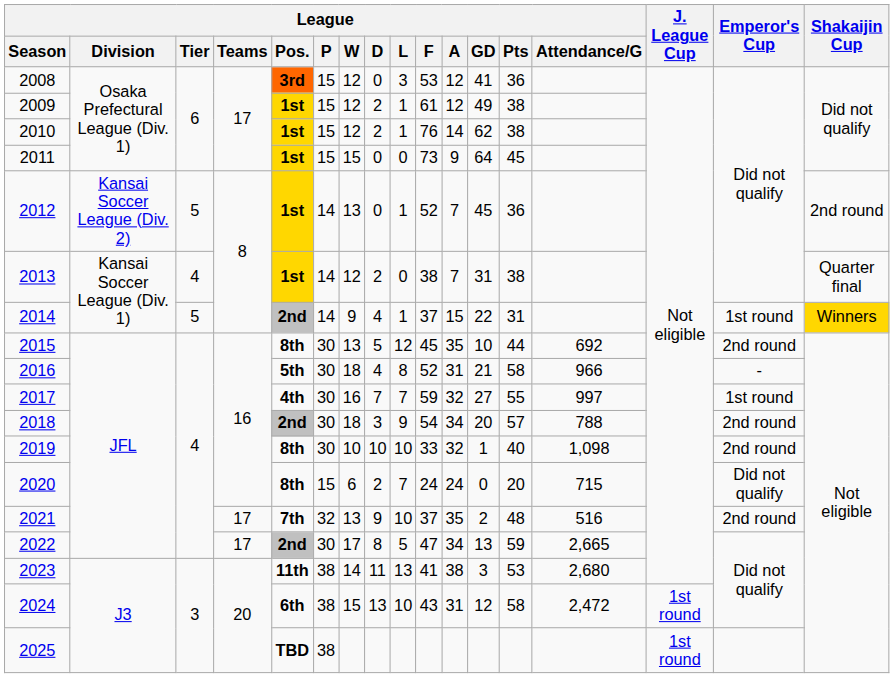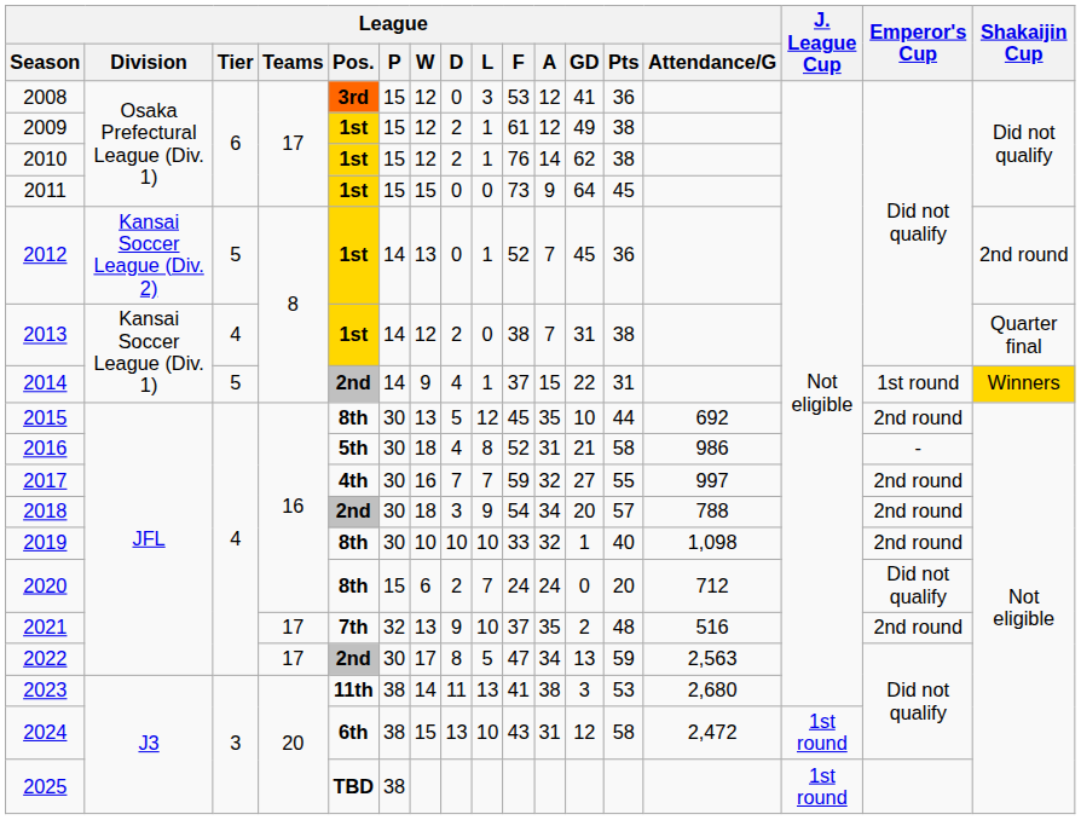 <table class="wikitable" style="text-align:center">
 <tr>
 <th colspan="14">League</th>
 <th rowspan="2"><a href='#'>J. League<br>Cup</a></th>
 <th rowspan="2"><a href='#'>Emperor's<br>Cup</a></th>
 <th rowspan=2><a href='#'>Shakaijin Cup</a></th>
 </tr>
 <tr>
 <th>Season</th>
 <th>Division</th>
 <th>Tier</th>
 <th>Teams</th>
 <th>Pos.</th>
 <th>P</th>
 <th>W</th>
 <th>D</th>
 <th>L</th>
 <th>F</th>
 <th>A</th>
 <th>GD</th>
 <th>Pts</th>
 <th>Attendance/G</th>
 </tr>
 <tr>
 <td>2008</td>
 <td rowspan="4">Osaka Prefectural<br>League (Div. 1)</td>
 <td rowspan="4">6</td>
 <td rowspan=4>17</td>
 <td bgcolor="ff6600"><strong>3rd</strong></td>
 <td>15</td>
 <td>12</td>
 <td>0</td>
 <td>3</td>
 <td>53</td>
 <td>12</td>
 <td>41</td>
 <td>36</td>
 <td></td>
 <td rowspan="16">Not eligible</td>
 <td rowspan="6">Did not qualify</td>
 <td rowspan=4>Did not qualify</td>
 </tr>
 <tr>
 <td>2009</td>
 <td bgcolor="gold"><strong>1st</strong></td>
 <td>15</td>
 <td>12</td>
 <td>2</td>
 <td>1</td>
 <td>61</td>
 <td>12</td>
 <td>49</td>
 <td>38</td>
 <td></td>
 </tr>
 <tr>
 <td>2010</td>
 <td bgcolor="gold"><strong>1st</strong></td>
 <td>15</td>
 <td>12</td>
 <td>2</td>
 <td>1</td>
 <td>76</td>
 <td>14</td>
 <td>62</td>
 <td>38</td>
 <td></td>
 </tr>
 <tr>
 <td>2011</td>
 <td bgcolor="gold"><strong>1st</strong></td>
 <td>15</td>
 <td>15</td>
 <td>0</td>
 <td>0</td>
 <td>73</td>
 <td>9</td>
 <td>64</td>
 <td>45</td>
 <td></td>
 </tr>
 <tr>
 <td><a href='#'>2012</a></td>
 <td><a href='#'>Kansai Soccer<br>League (Div. 2)</a></td>
 <td>5</td>
 <td rowspan="3">8</td>
 <td bgcolor="gold"><strong>1st</strong></td>
 <td>14</td>
 <td>13</td>
 <td>0</td>
 <td>1</td>
 <td>52</td>
 <td>7</td>
 <td>45</td>
 <td>36</td>
 <td></td>
 <td>2nd round</td>
 </tr>
 <tr>
 <td><a href='#'>2013</a></td>
 <td rowspan="2">Kansai Soccer League (Div. 1)</td>
 <td>4</td>
 <td bgcolor="gold"><strong>1st</strong></td>
 <td>14</td>
 <td>12</td>
 <td>2</td>
 <td>0</td>
 <td>38</td>
 <td>7</td>
 <td>31</td>
 <td>38</td>
 <td></td>
 <td>Quarter final</td>
 </tr>
 <tr>
 <td><a href='#'>2014</a></td>
 <td>5</td>
 <td bgcolor="silver"><strong>2nd</strong></td>
 <td>14</td>
 <td>9</td>
 <td>4</td>
 <td>1</td>
 <td>37</td>
 <td>15</td>
 <td>22</td>
 <td>31</td>
 <td></td>
 <td>1st round</td>
 <td bgcolor="gold">Winners</td>
 </tr>
 <tr>
 <td><a href='#'>2015</a></td>
 <td rowspan="8"><a href='#'>JFL</a></td>
 <td rowspan="8">4</td>
 <td rowspan="6">16</td>
 <td><strong>8th</strong></td>
 <td>30</td>
 <td>13</td>
 <td>5</td>
 <td>12</td>
 <td>45</td>
 <td>35</td>
 <td>10</td>
 <td>44</td>
 <td>692</td>
 <td>2nd round</td>
 <td rowspan="11">Not eligible</td>
 </tr>
 <tr>
 <td><a href='#'>2016</a></td>
 <td><strong>5th</strong></td>
 <td>30</td>
 <td>18</td>
 <td>4</td>
 <td>8</td>
 <td>52</td>
 <td>31</td>
 <td>21</td>
 <td>58</td>
-<td>966</td>
+<td>986</td>
 <td>-</td>
 </tr>
 <tr>
 <td><a href='#'>2017</a></td>
 <td><strong>4th</strong></td>
 <td>30</td>
 <td>16</td>
 <td>7</td>
 <td>7</td>
 <td>59</td>
 <td>32</td>
 <td>27</td>
 <td>55</td>
 <td>997</td>
-<td>1st round</td>
+<td>2nd round</td>
 </tr>
 <tr>
 <td><a href='#'>2018</a></td>
 <td bgcolor="silver"><strong>2nd</strong></td>
 <td>30</td>
 <td>18</td>
 <td>3</td>
 <td>9</td>
 <td>54</td>
 <td>34</td>
 <td>20</td>
 <td>57</td>
 <td>788</td>
 <td>2nd round</td>
 </tr>
 <tr>
 <td><a href='#'>2019</a></td>
 <td><strong>8th</strong></td>
 <td>30</td>
 <td>10</td>
 <td>10</td>
 <td>10</td>
 <td>33</td>
 <td>32</td>
 <td>1</td>
 <td>40</td>
 <td>1,098</td>
 <td>2nd round</td>
 </tr>
 <tr>
 <td><a href='#'>2020</a></td>
 <td><strong>8th</strong></td>
 <td>15</td>
 <td>6</td>
 <td>2</td>
 <td>7</td>
 <td>24</td>
 <td>24</td>
 <td>0</td>
 <td>20</td>
-<td>715</td>
+<td>712</td>
 <td>Did not qualify</td>
 </tr>
 <tr>
 <td><a href='#'>2021</a></td>
 <td>17</td>
 <td><strong>7th</strong></td>
 <td>32</td>
 <td>13</td>
 <td>9</td>
 <td>10</td>
 <td>37</td>
 <td>35</td>
 <td>2</td>
 <td>48</td>
 <td>516</td>
 <td>2nd round</td>
 </tr>
 <tr>
 <td><a href='#'>2022</a></td>
 <td>17</td>
 <td bgcolor="silver"><strong>2nd</strong></td>
 <td>30</td>
 <td>17</td>
 <td>8</td>
 <td>5</td>
 <td>47</td>
 <td>34</td>
 <td>13</td>
 <td>59</td>
-<td>2,665</td>
+<td>2,563</td>
 <td rowspan=3>Did not qualify</td>
 </tr>
 <tr>
 <td><a href='#'>2023</a></td>
 <td rowspan=3><a href='#'>J3</a></td>
 <td rowspan=3>3</td>
 <td rowspan=3>20</td>
 <td><strong>11th</strong></td>
 <td>38</td>
 <td>14</td>
 <td>11</td>
 <td>13</td>
 <td>41</td>
 <td>38</td>
 <td>3</td>
 <td>53</td>
 <td>2,680</td>
 </tr>
 <tr>
 <td><a href='#'>2024</a></td>
 <td><strong>6th</strong></td>
 <td>38</td>
 <td>15</td>
 <td>13</td>
 <td>10</td>
 <td>43</td>
 <td>31</td>
 <td>12</td>
 <td>58</td>
 <td>2,472</td>
 <td><a href='#'>1st round</a></td>
 </tr>
 <tr>
 <td><a href='#'>2025</a></td>
 <td><strong>TBD</strong></td>
 <td>38</td>
 <td></td>
 <td></td>
 <td></td>
 <td></td>
 <td></td>
 <td></td>
 <td></td>
 <td></td>
 <td><a href='#'>1st round</a></td>
 <td></td>
 </tr>
 </table>
